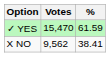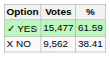 <table class="wikitable">
 <tr>
 <th>Option</th>
 <th>Votes</th>
 <th>%</th>
 </tr>
 <tr>
 <td style=background:#bbf8be>✓ YES</td>
-<td style=background:#bbf8be>15,470</td>
+<td style=background:#bbf8be>15,477</td>
 <td style=background:#bbf8be>61.59</td>
 </tr>
 <tr>
 <td>X NO</td>
 <td>9,562</td>
 <td>38.41</td>
 </tr>
 </table>
